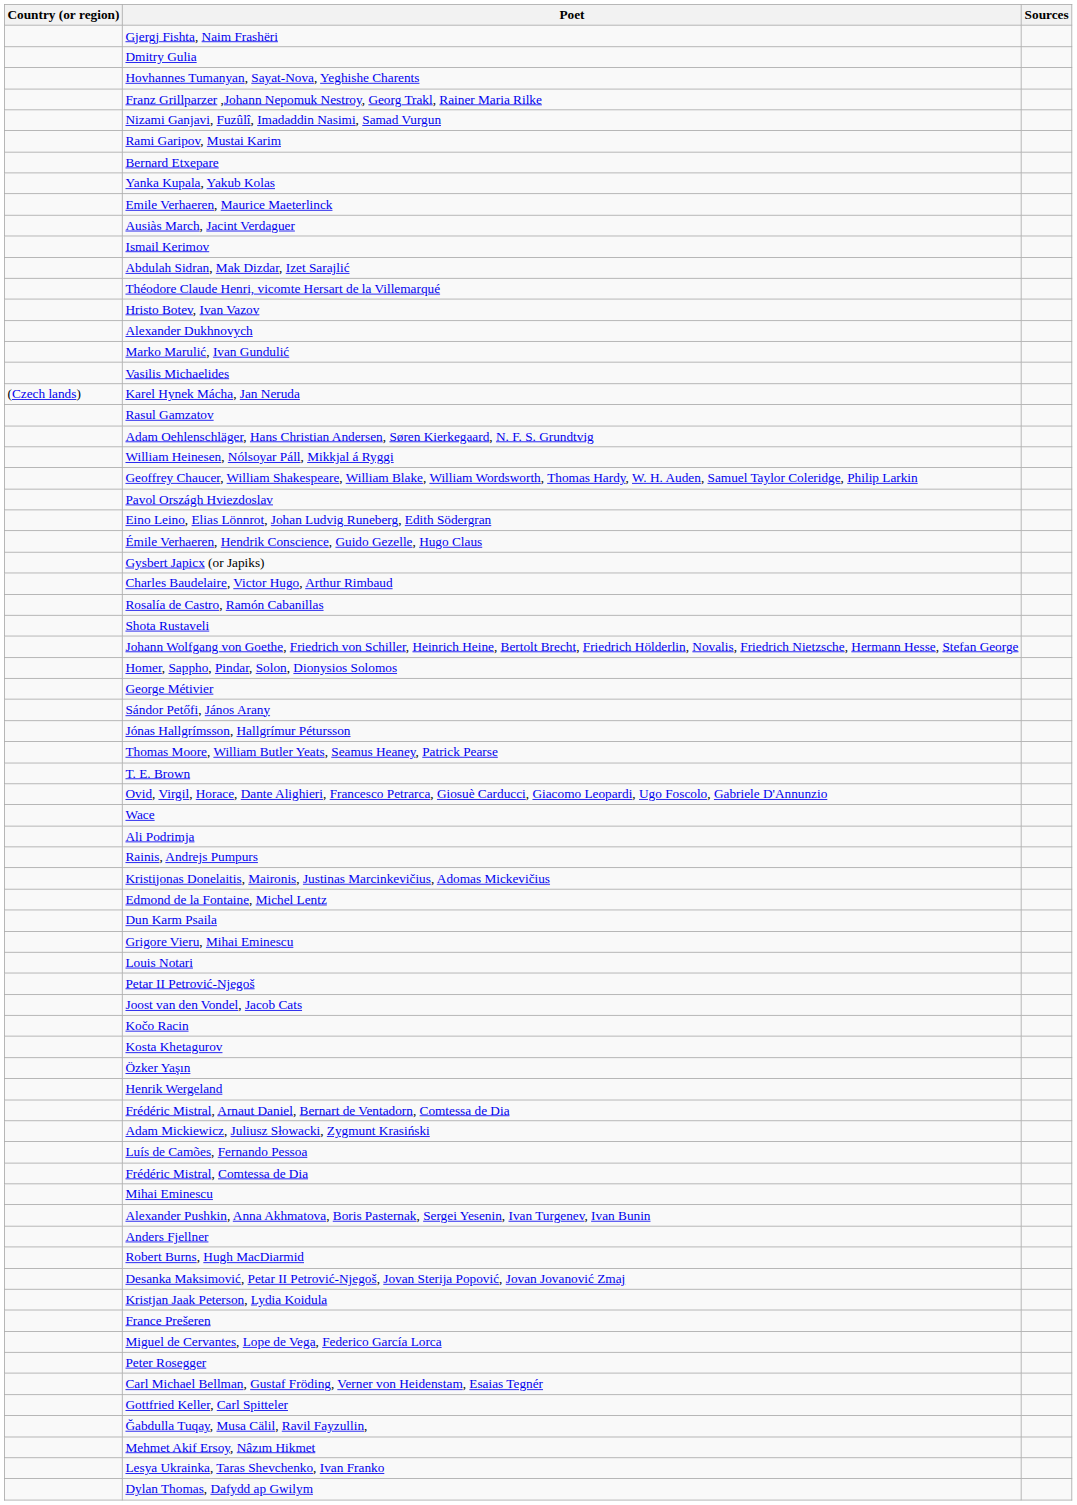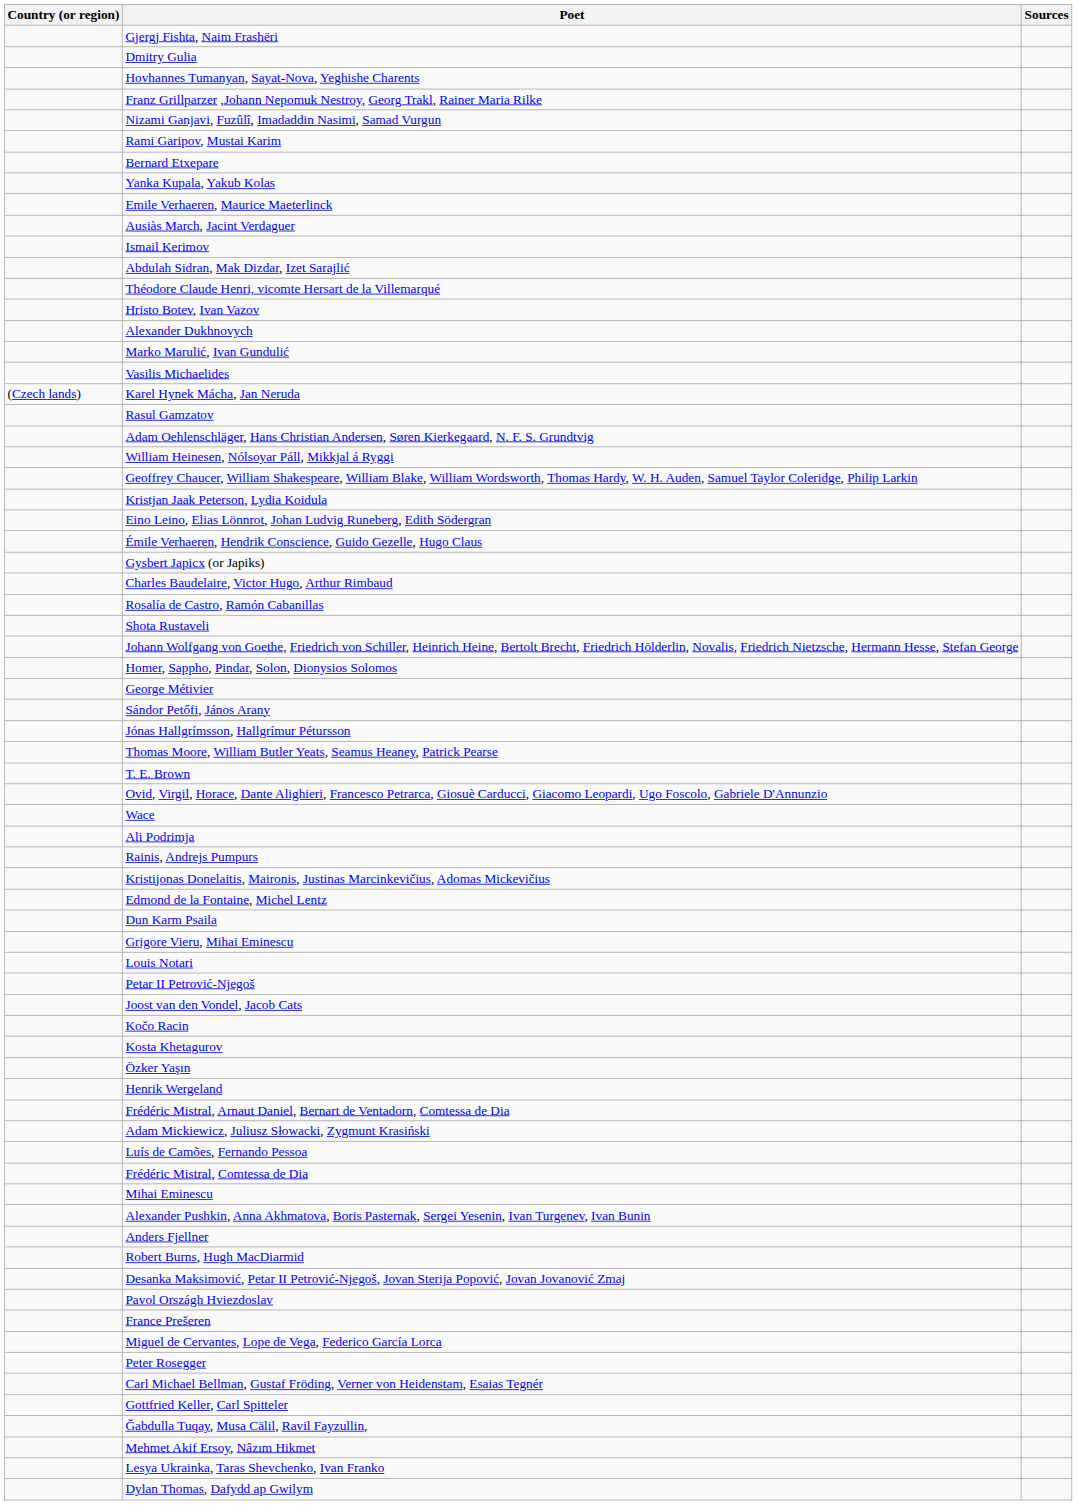 <table class="wikitable sortable">
 <tr>
 <th>Country (or region)</th>
 <th>Poet</th>
 <th>Sources</th>
 </tr>
 <tr>
 <td></td>
 <td><a href='#'>Gjergj Fishta</a>, <a href='#'>Naim Frashëri</a></td>
 <td></td>
 </tr>
 <tr>
 <td></td>
 <td><a href='#'>Dmitry Gulia</a></td>
 <td></td>
 </tr>
 <tr>
 <td></td>
 <td><a href='#'>Hovhannes Tumanyan</a>, <a href='#'>Sayat-Nova</a>, <a href='#'>Yeghishe Charents</a></td>
 <td></td>
 </tr>
 <tr>
 <td></td>
 <td><a href='#'>Franz Grillparzer</a> ,<a href='#'>Johann Nepomuk Nestroy</a>, <a href='#'>Georg Trakl</a>, <a href='#'>Rainer Maria Rilke</a></td>
 <td></td>
 </tr>
 <tr>
 <td></td>
 <td><a href='#'>Nizami Ganjavi</a>, <a href='#'>Fuzûlî</a>, <a href='#'>Imadaddin Nasimi</a>, <a href='#'>Samad Vurgun</a></td>
 <td></td>
 </tr>
 <tr>
 <td></td>
 <td><a href='#'>Rami Garipov</a>, <a href='#'>Mustai Karim</a></td>
 <td></td>
 </tr>
 <tr>
 <td></td>
 <td><a href='#'>Bernard Etxepare</a></td>
 <td></td>
 </tr>
 <tr>
 <td></td>
 <td><a href='#'>Yanka Kupala</a>, <a href='#'>Yakub Kolas</a></td>
 <td></td>
 </tr>
 <tr>
 <td></td>
 <td><a href='#'>Emile Verhaeren</a>, <a href='#'>Maurice Maeterlinck</a></td>
 <td></td>
 </tr>
 <tr>
 <td></td>
 <td><a href='#'>Ausiàs March</a>, <a href='#'>Jacint Verdaguer</a></td>
 <td></td>
 </tr>
 <tr>
 <td></td>
 <td><a href='#'>Ismail Kerimov</a></td>
 <td></td>
 </tr>
 <tr>
 <td></td>
 <td><a href='#'>Abdulah Sidran</a>, <a href='#'>Mak Dizdar</a>, <a href='#'>Izet Sarajlić</a></td>
 <td></td>
 </tr>
 <tr>
 <td></td>
 <td><a href='#'>Théodore Claude Henri, vicomte Hersart de la Villemarqué</a></td>
 <td></td>
 </tr>
 <tr>
 <td></td>
 <td><a href='#'>Hristo Botev</a>, <a href='#'>Ivan Vazov</a></td>
 <td></td>
 </tr>
 <tr>
 <td></td>
 <td><a href='#'>Alexander Dukhnovych</a></td>
 <td></td>
 </tr>
 <tr>
 <td></td>
 <td><a href='#'>Marko Marulić</a>, <a href='#'>Ivan Gundulić</a></td>
 <td></td>
 </tr>
 <tr>
 <td></td>
 <td><a href='#'>Vasilis Michaelides</a></td>
 <td></td>
 </tr>
 <tr>
 <td> (<a href='#'>Czech lands</a>)</td>
 <td><a href='#'>Karel Hynek Mácha</a>, <a href='#'>Jan Neruda</a></td>
 <td></td>
 </tr>
 <tr>
 <td></td>
 <td><a href='#'>Rasul Gamzatov</a></td>
 <td></td>
 </tr>
 <tr>
 <td></td>
 <td><a href='#'>Adam Oehlenschläger</a>, <a href='#'>Hans Christian Andersen</a>, <a href='#'>Søren Kierkegaard</a>, <a href='#'>N. F. S. Grundtvig</a></td>
 <td></td>
 </tr>
 <tr>
 <td></td>
 <td><a href='#'>William Heinesen</a>, <a href='#'>Nólsoyar Páll</a>, <a href='#'>Mikkjal á Ryggi</a></td>
 <td></td>
 </tr>
 <tr>
 <td></td>
 <td><a href='#'>Geoffrey Chaucer</a>, <a href='#'>William Shakespeare</a>, <a href='#'>William Blake</a>, <a href='#'>William Wordsworth</a>, <a href='#'>Thomas Hardy</a>, <a href='#'>W. H. Auden</a>, <a href='#'>Samuel Taylor Coleridge</a>, <a href='#'>Philip Larkin</a></td>
 <td></td>
 </tr>
 <tr>
 <td></td>
-<td><a href='#'>Pavol Országh Hviezdoslav</a></td>
+<td><a href='#'>Kristjan Jaak Peterson</a>, <a href='#'>Lydia Koidula</a></td>
 <td></td>
 </tr>
 <tr>
 <td></td>
 <td><a href='#'>Eino Leino</a>, <a href='#'>Elias Lönnrot</a>, <a href='#'>Johan Ludvig Runeberg</a>, <a href='#'>Edith Södergran</a></td>
 <td></td>
 </tr>
 <tr>
 <td></td>
 <td><a href='#'>Émile Verhaeren</a>,  <a href='#'>Hendrik Conscience</a>, <a href='#'>Guido Gezelle</a>, <a href='#'>Hugo Claus</a></td>
 <td></td>
 </tr>
 <tr>
 <td></td>
 <td><a href='#'>Gysbert Japicx</a> (or Japiks)</td>
 <td></td>
 </tr>
 <tr>
 <td></td>
 <td><a href='#'>Charles Baudelaire</a>, <a href='#'>Victor Hugo</a>, <a href='#'>Arthur Rimbaud</a></td>
 <td></td>
 </tr>
 <tr>
 <td></td>
 <td><a href='#'>Rosalía de Castro</a>, <a href='#'>Ramón Cabanillas</a></td>
 <td></td>
 </tr>
 <tr>
 <td></td>
 <td><a href='#'>Shota Rustaveli</a></td>
 <td></td>
 </tr>
 <tr>
 <td></td>
 <td><a href='#'>Johann Wolfgang von Goethe</a>, <a href='#'>Friedrich von Schiller</a>, <a href='#'>Heinrich Heine</a>, <a href='#'>Bertolt Brecht</a>, <a href='#'>Friedrich Hölderlin</a>, <a href='#'>Novalis</a>, <a href='#'>Friedrich Nietzsche</a>, <a href='#'>Hermann Hesse</a>, <a href='#'>Stefan George</a></td>
 <td></td>
 </tr>
 <tr>
 <td></td>
 <td><a href='#'>Homer</a>, <a href='#'>Sappho</a>, <a href='#'>Pindar</a>, <a href='#'>Solon</a>, <a href='#'>Dionysios Solomos</a></td>
 <td></td>
 </tr>
 <tr>
 <td></td>
 <td><a href='#'>George Métivier</a></td>
 <td></td>
 </tr>
 <tr>
 <td></td>
 <td><a href='#'>Sándor Petőfi</a>, <a href='#'>János Arany</a></td>
 <td></td>
 </tr>
 <tr>
 <td></td>
 <td><a href='#'>Jónas Hallgrímsson</a>, <a href='#'>Hallgrímur Pétursson</a></td>
 <td></td>
 </tr>
 <tr>
 <td></td>
 <td><a href='#'>Thomas Moore</a>, <a href='#'>William Butler Yeats</a>, <a href='#'>Seamus Heaney</a>, <a href='#'>Patrick Pearse</a></td>
 <td></td>
 </tr>
 <tr>
 <td></td>
 <td><a href='#'>T. E. Brown</a></td>
 <td></td>
 </tr>
 <tr>
 <td></td>
 <td><a href='#'>Ovid</a>, <a href='#'>Virgil</a>, <a href='#'>Horace</a>, <a href='#'>Dante Alighieri</a>, <a href='#'>Francesco Petrarca</a>, <a href='#'>Giosuè Carducci</a>, <a href='#'>Giacomo Leopardi</a>, <a href='#'>Ugo Foscolo</a>, <a href='#'>Gabriele D'Annunzio</a></td>
 <td></td>
 </tr>
 <tr>
 <td></td>
 <td><a href='#'>Wace</a></td>
 <td></td>
 </tr>
 <tr>
 <td></td>
 <td><a href='#'>Ali Podrimja</a></td>
 <td></td>
 </tr>
 <tr>
 <td></td>
 <td><a href='#'>Rainis</a>, <a href='#'>Andrejs Pumpurs</a></td>
 <td></td>
 </tr>
 <tr>
 <td></td>
 <td><a href='#'>Kristijonas Donelaitis</a>, <a href='#'>Maironis</a>, <a href='#'>Justinas Marcinkevičius</a>, <a href='#'>Adomas Mickevičius</a></td>
 <td></td>
 </tr>
 <tr>
 <td></td>
 <td><a href='#'>Edmond de la Fontaine</a>, <a href='#'>Michel Lentz</a></td>
 <td></td>
 </tr>
 <tr>
 <td></td>
 <td><a href='#'>Dun Karm Psaila</a></td>
 <td></td>
 </tr>
 <tr>
 <td></td>
 <td><a href='#'>Grigore Vieru</a>, <a href='#'>Mihai Eminescu</a></td>
 <td></td>
 </tr>
 <tr>
 <td></td>
 <td><a href='#'>Louis Notari</a></td>
 <td></td>
 </tr>
 <tr>
 <td></td>
 <td><a href='#'>Petar II Petrović-Njegoš</a></td>
 <td></td>
 </tr>
 <tr>
 <td></td>
 <td><a href='#'>Joost van den Vondel</a>, <a href='#'>Jacob Cats</a></td>
 <td></td>
 </tr>
 <tr>
 <td></td>
 <td><a href='#'>Kočo Racin</a></td>
 <td></td>
 </tr>
 <tr>
 <td></td>
 <td><a href='#'>Kosta Khetagurov</a></td>
 <td></td>
 </tr>
 <tr>
 <td></td>
 <td><a href='#'>Özker Yaşın</a></td>
 <td></td>
 </tr>
 <tr>
 <td></td>
 <td><a href='#'>Henrik Wergeland</a></td>
 <td></td>
 </tr>
 <tr>
 <td></td>
 <td><a href='#'>Frédéric Mistral</a>, <a href='#'>Arnaut Daniel</a>, <a href='#'>Bernart de Ventadorn</a>, <a href='#'>Comtessa de Dia</a></td>
 <td></td>
 </tr>
 <tr>
 <td></td>
 <td><a href='#'>Adam Mickiewicz</a>, <a href='#'>Juliusz Słowacki</a>, <a href='#'>Zygmunt Krasiński</a></td>
 <td></td>
 </tr>
 <tr>
 <td></td>
 <td><a href='#'>Luís de Camões</a>, <a href='#'>Fernando Pessoa</a></td>
 <td></td>
 </tr>
 <tr>
 <td></td>
 <td><a href='#'>Frédéric Mistral</a>, <a href='#'>Comtessa de Dia</a></td>
 <td></td>
 </tr>
 <tr>
 <td></td>
 <td><a href='#'>Mihai Eminescu</a></td>
 <td></td>
 </tr>
 <tr>
 <td></td>
 <td><a href='#'>Alexander Pushkin</a>, <a href='#'>Anna Akhmatova</a>, <a href='#'>Boris Pasternak</a>, <a href='#'>Sergei Yesenin</a>, <a href='#'>Ivan Turgenev</a>, <a href='#'>Ivan Bunin</a></td>
 <td></td>
 </tr>
 <tr>
 <td></td>
 <td><a href='#'>Anders Fjellner</a></td>
 <td></td>
 </tr>
 <tr>
 <td></td>
 <td><a href='#'>Robert Burns</a>, <a href='#'>Hugh MacDiarmid</a></td>
 <td></td>
 </tr>
 <tr>
 <td></td>
 <td><a href='#'>Desanka Maksimović</a>, <a href='#'>Petar II Petrović-Njegoš</a>,  <a href='#'>Jovan Sterija Popović</a>, <a href='#'>Jovan Jovanović Zmaj</a></td>
 <td></td>
 </tr>
 <tr>
 <td></td>
-<td><a href='#'>Kristjan Jaak Peterson</a>, <a href='#'>Lydia Koidula</a></td>
+<td><a href='#'>Pavol Országh Hviezdoslav</a></td>
 <td></td>
 </tr>
 <tr>
 <td></td>
 <td><a href='#'>France Prešeren</a></td>
 <td></td>
 </tr>
 <tr>
 <td></td>
 <td><a href='#'>Miguel de Cervantes</a>, <a href='#'>Lope de Vega</a>, <a href='#'>Federico García Lorca</a></td>
 <td></td>
 </tr>
 <tr>
 <td></td>
 <td><a href='#'>Peter Rosegger</a></td>
 <td></td>
 </tr>
 <tr>
 <td></td>
 <td><a href='#'>Carl Michael Bellman</a>, <a href='#'>Gustaf Fröding</a>, <a href='#'>Verner von Heidenstam</a>, <a href='#'>Esaias Tegnér</a></td>
 <td></td>
 </tr>
 <tr>
 <td></td>
 <td><a href='#'>Gottfried Keller</a>, <a href='#'>Carl Spitteler</a></td>
 <td></td>
 </tr>
 <tr>
 <td></td>
 <td><a href='#'>Ğabdulla Tuqay</a>, <a href='#'>Musa Cälil</a>, <a href='#'>Ravil Fayzullin</a>, </td>
 <td></td>
 </tr>
 <tr>
 <td></td>
 <td><a href='#'>Mehmet Akif Ersoy</a>, <a href='#'>Nâzım Hikmet</a></td>
 <td></td>
 </tr>
 <tr>
 <td></td>
 <td><a href='#'>Lesya Ukrainka</a>, <a href='#'>Taras Shevchenko</a>, <a href='#'>Ivan Franko</a></td>
 <td></td>
 </tr>
 <tr>
 <td></td>
 <td><a href='#'>Dylan Thomas</a>, <a href='#'>Dafydd ap Gwilym</a></td>
 <td></td>
 </tr>
 </table>
